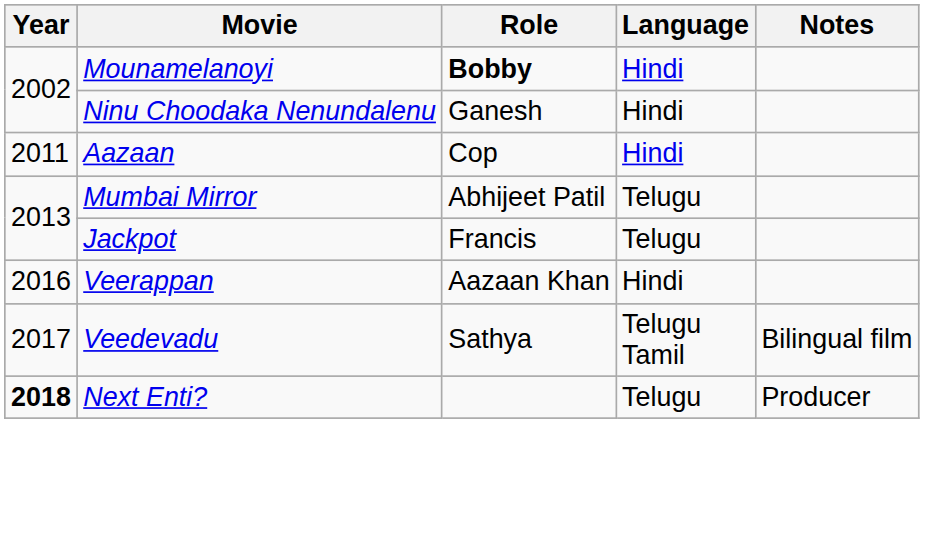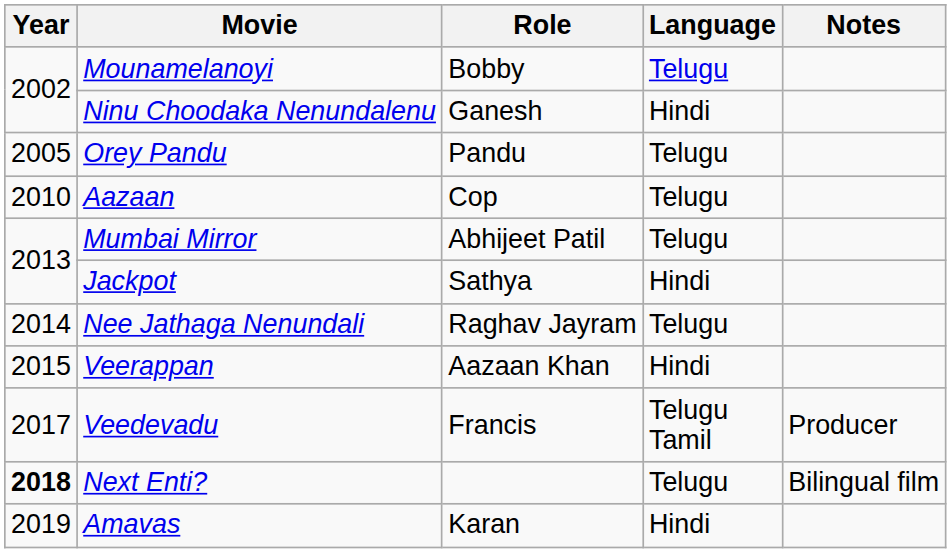 <table class="wikitable sortable">
 <tr>
 <th>Year</th>
 <th>Movie</th>
 <th>Role</th>
 <th>Language</th>
 <th>Notes</th>
 </tr>
 <tr>
 <td rowspan="2">2002</td>
 <td><em><a href='#'>Mounamelanoyi</a></em></td>
-<td><strong>Bobby</strong></td>
-<td><a href='#'>Hindi</a></td>
+<td>Bobby</td>
+<td><a href='#'>Telugu</a></td>
 <td></td>
 </tr>
 <tr>
 <td><em><a href='#'>Ninu Choodaka Nenundalenu</a></em></td>
 <td>Ganesh</td>
 <td>Hindi</td>
 <td></td>
 </tr>
 <tr>
-<td>2011</td>
+<td>2005</td>
+<td><em><a href='#'>Orey Pandu</a></em></td>
+<td>Pandu</td>
+<td>Telugu</td>
+<td></td>
+</tr>
+<tr>
+<td>2010</td>
 <td><em><a href='#'>Aazaan</a></em></td>
 <td>Cop</td>
-<td><a href='#'>Hindi</a></td>
+<td>Telugu</td>
 <td></td>
 </tr>
 <tr>
 <td rowspan="2">2013</td>
 <td><em><a href='#'>Mumbai Mirror</a></em></td>
 <td>Abhijeet Patil</td>
 <td>Telugu</td>
 <td></td>
 </tr>
 <tr>
 <td><em><a href='#'>Jackpot</a></em></td>
-<td>Francis</td>
+<td>Sathya</td>
+<td>Hindi</td>
+<td></td>
+</tr>
+<tr>
+<td>2014</td>
+<td><em><a href='#'>Nee Jathaga Nenundali</a></em></td>
+<td>Raghav Jayram</td>
 <td>Telugu</td>
 <td></td>
 </tr>
 <tr>
-<td>2016</td>
+<td>2015</td>
 <td><em><a href='#'>Veerappan</a></em></td>
 <td>Aazaan Khan</td>
 <td>Hindi</td>
 <td></td>
 </tr>
 <tr>
 <td>2017</td>
 <td><em><a href='#'>Veedevadu</a></em></td>
-<td>Sathya</td>
+<td>Francis</td>
 <td>Telugu<br>Tamil</td>
-<td>Bilingual film</td>
+<td>Producer</td>
 </tr>
 <tr>
 <td><strong>2018</strong></td>
 <td><em><a href='#'>Next Enti?</a></em></td>
 <td></td>
 <td>Telugu</td>
-<td>Producer</td>
+<td>Bilingual film</td>
+</tr>
+<tr>
+<td>2019</td>
+<td><em><a href='#'>Amavas</a></em></td>
+<td>Karan</td>
+<td>Hindi</td>
+<td></td>
 </tr>
 </table>
